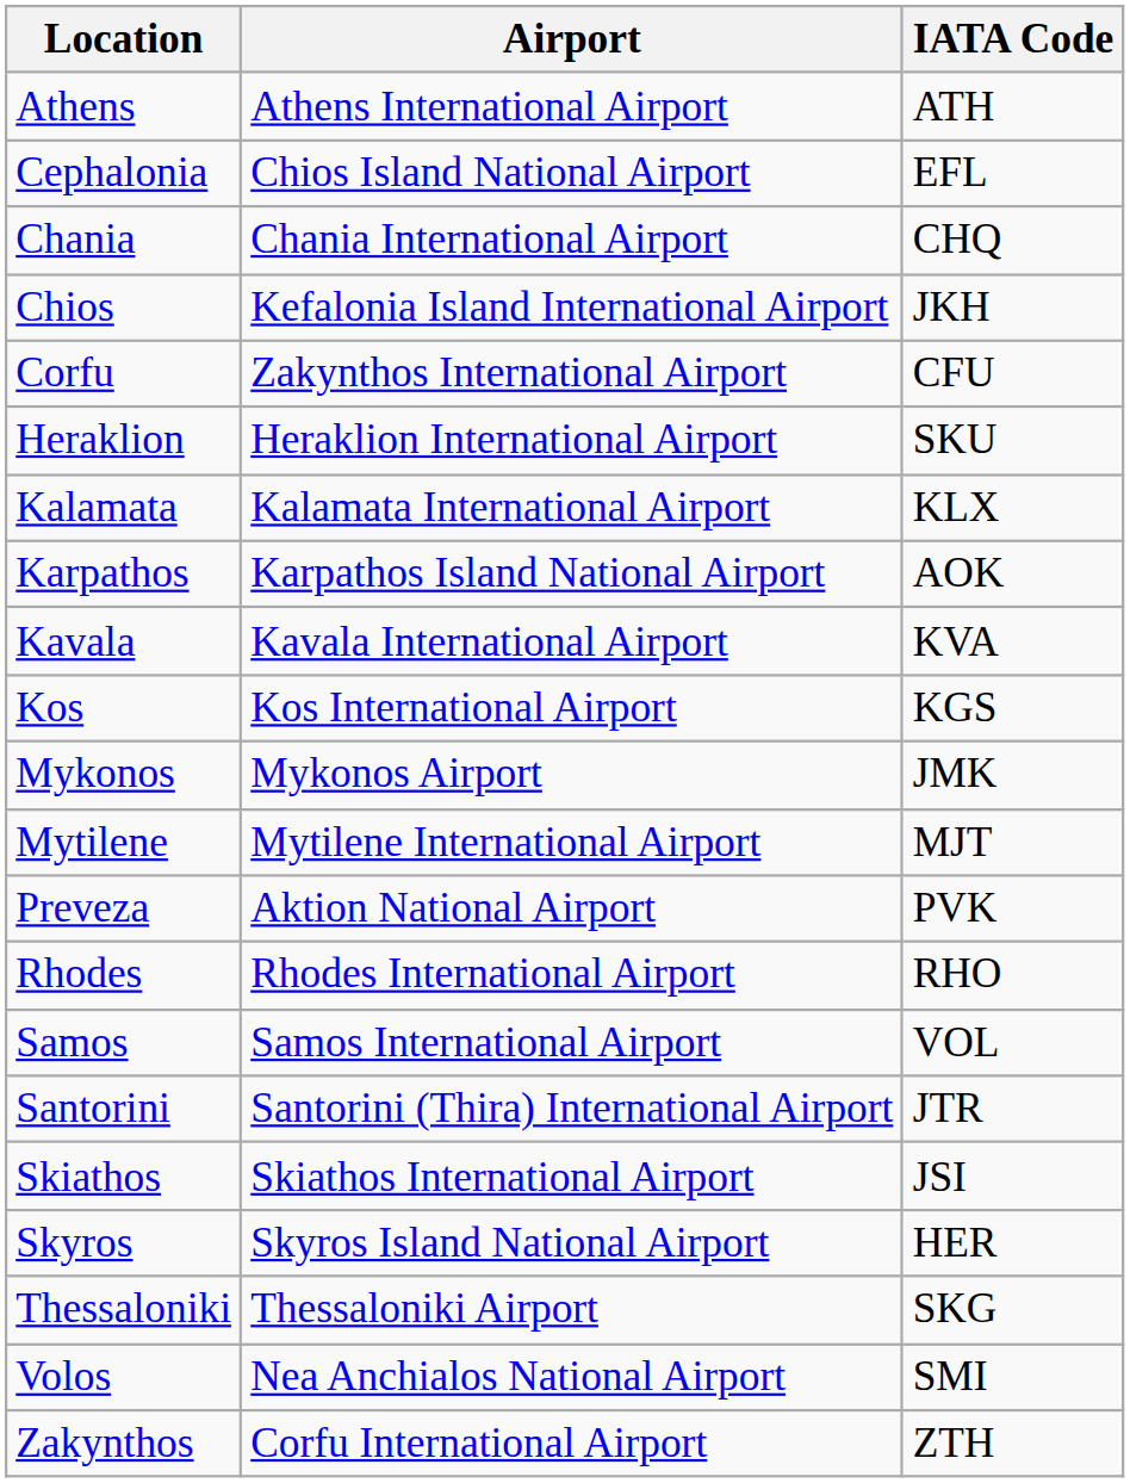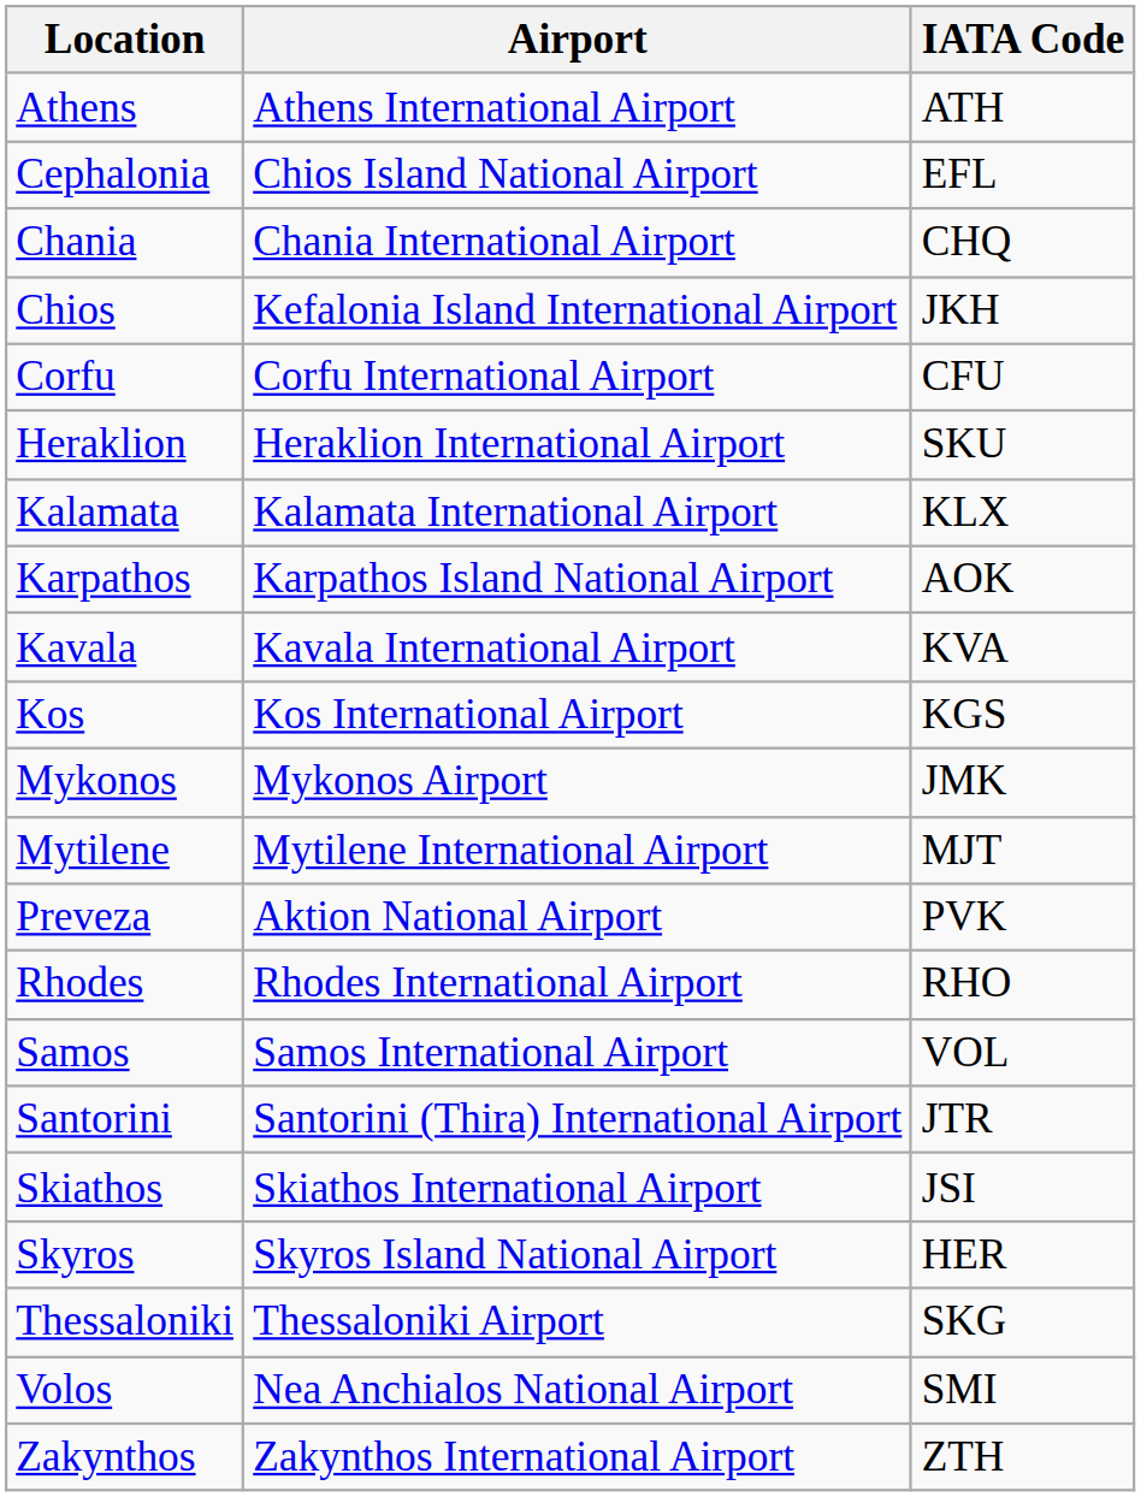 <table class="wikitable sortable">
 <tr>
 <th>Location</th>
 <th>Airport</th>
 <th>IATA Code</th>
 </tr>
 <tr>
 <td><a href='#'>Athens</a></td>
 <td><a href='#'>Athens International Airport</a></td>
 <td>ATH</td>
 </tr>
 <tr>
 <td><a href='#'>Cephalonia</a></td>
 <td><a href='#'>Chios Island National Airport</a></td>
 <td>EFL</td>
 </tr>
 <tr>
 <td><a href='#'>Chania</a></td>
 <td><a href='#'>Chania International Airport</a></td>
 <td>CHQ</td>
 </tr>
 <tr>
 <td><a href='#'>Chios</a></td>
 <td><a href='#'>Kefalonia Island International Airport</a></td>
 <td>JKH</td>
 </tr>
 <tr>
 <td><a href='#'>Corfu</a></td>
-<td><a href='#'>Zakynthos International Airport</a></td>
+<td><a href='#'>Corfu International Airport</a></td>
 <td>CFU</td>
 </tr>
 <tr>
 <td><a href='#'>Heraklion</a></td>
 <td><a href='#'>Heraklion International Airport</a></td>
 <td>SKU</td>
 </tr>
 <tr>
 <td><a href='#'>Kalamata</a></td>
 <td><a href='#'>Kalamata International Airport</a></td>
 <td>KLX</td>
 </tr>
 <tr>
 <td><a href='#'>Karpathos</a></td>
 <td><a href='#'>Karpathos Island National Airport</a></td>
 <td>AOK</td>
 </tr>
 <tr>
 <td><a href='#'>Kavala</a></td>
 <td><a href='#'>Kavala International Airport</a></td>
 <td>KVA</td>
 </tr>
 <tr>
 <td><a href='#'>Kos</a></td>
 <td><a href='#'>Kos International Airport</a></td>
 <td>KGS</td>
 </tr>
 <tr>
 <td><a href='#'>Mykonos</a></td>
 <td><a href='#'>Mykonos Airport</a></td>
 <td>JMK</td>
 </tr>
 <tr>
 <td><a href='#'>Mytilene</a></td>
 <td><a href='#'>Mytilene International Airport</a></td>
 <td>MJT</td>
 </tr>
 <tr>
 <td><a href='#'>Preveza</a></td>
 <td><a href='#'>Aktion National Airport</a></td>
 <td>PVK</td>
 </tr>
 <tr>
 <td><a href='#'>Rhodes</a></td>
 <td><a href='#'>Rhodes International Airport</a></td>
 <td>RHO</td>
 </tr>
 <tr>
 <td><a href='#'>Samos</a></td>
 <td><a href='#'>Samos International Airport</a></td>
 <td>VOL</td>
 </tr>
 <tr>
 <td><a href='#'>Santorini</a></td>
 <td><a href='#'>Santorini (Thira) International Airport</a></td>
 <td>JTR</td>
 </tr>
 <tr>
 <td><a href='#'>Skiathos</a></td>
 <td><a href='#'>Skiathos International Airport</a></td>
 <td>JSI</td>
 </tr>
 <tr>
 <td><a href='#'>Skyros</a></td>
 <td><a href='#'>Skyros Island National Airport</a></td>
 <td>HER</td>
 </tr>
 <tr>
 <td><a href='#'>Thessaloniki</a></td>
 <td><a href='#'>Thessaloniki Airport</a></td>
 <td>SKG</td>
 </tr>
 <tr>
 <td><a href='#'>Volos</a></td>
 <td><a href='#'>Nea Anchialos National Airport</a></td>
 <td>SMI</td>
 </tr>
 <tr>
 <td><a href='#'>Zakynthos</a></td>
-<td><a href='#'>Corfu International Airport</a></td>
+<td><a href='#'>Zakynthos International Airport</a></td>
 <td>ZTH</td>
 </tr>
 </table>
